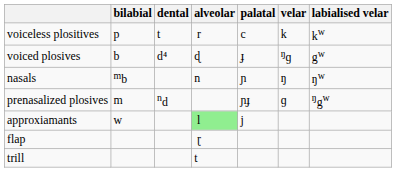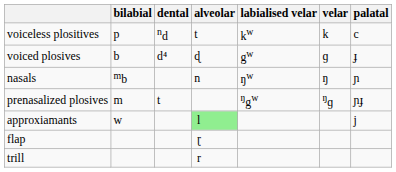 <table class="wikitable">
 <tr>
 <th></th>
 <th>bilabial</th>
 <th>dental</th>
 <th>alveolar</th>
+<th>labialised velar</th>
+<th>velar</th>
 <th>palatal</th>
-<th>velar</th>
-<th>labialised velar</th>
 </tr>
 <tr>
 <td>voiceless plositives</td>
 <td>p</td>
+<td><sup>n</sup>d</td>
 <td>t</td>
-<td> r</td>
+<td>k<sup>w</sup></td>
+<td>k</td>
 <td>c</td>
-<td>k</td>
-<td>k<sup>w</sup></td>
 </tr>
 <tr>
 <td>voiced plosives</td>
 <td>b</td>
 <td>d⁴  </td>
 <td>ɖ</td>
+<td>g<sup>w</sup></td>
+<td>ɡ</td>
 <td>ɟ</td>
-<td><sup>ŋ</sup>ɡ</td>
-<td>g<sup>w</sup></td>
 </tr>
 <tr>
 <td>nasals</td>
 <td><sup>m</sup>b</td>
 <td></td>
 <td>n</td>
+<td>ŋ<sup>w</sup></td>
+<td>ŋ</td>
 <td>ɲ</td>
-<td>ŋ</td>
-<td>ŋ<sup>w</sup></td>
 </tr>
 <tr>
 <td>prenasalized plosives</td>
 <td>m</td>
-<td><sup>n</sup>d</td>
+<td>t</td>
 <td></td>
+<td><sup>ŋ</sup>g<sup>w</sup></td>
+<td><sup>ŋ</sup>ɡ</td>
 <td>ɲɟ</td>
-<td>ɡ</td>
-<td><sup>ŋ</sup>g<sup>w</sup></td>
 </tr>
 <tr>
 <td>approxiamants</td>
 <td>w</td>
 <td></td>
 <td style="background: lightgreen;"> l</td>
-<td>j</td>
 <td></td>
 <td></td>
+<td>j</td>
 </tr>
 <tr>
 <td>flap</td>
 <td></td>
 <td></td>
 <td> ɽ</td>
 <td></td>
 <td></td>
 <td></td>
 </tr>
 <tr>
 <td>trill</td>
 <td></td>
 <td></td>
-<td>t</td>
+<td> r</td>
 <td></td>
 <td></td>
 <td></td>
 </tr>
 </table>
